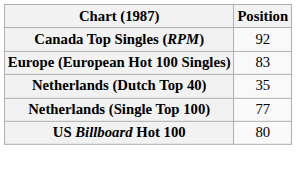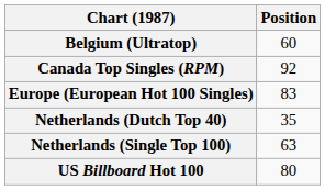 <table class="wikitable plainrowheaders sortable" style="text-align:center">
 <tr>
 <th>Chart (1987)</th>
 <th>Position</th>
+</tr>
+<tr>
+<th scope="row">Belgium (Ultratop)</th>
+<td>60</td>
 </tr>
 <tr>
 <th scope="row">Canada Top Singles (<em>RPM</em>)</th>
 <td>92</td>
 </tr>
 <tr>
 <th scope="row">Europe (European Hot 100 Singles)</th>
 <td>83</td>
 </tr>
 <tr>
 <th scope="row">Netherlands (Dutch Top 40)</th>
 <td>35</td>
 </tr>
 <tr>
 <th scope="row">Netherlands (Single Top 100)</th>
-<td>77</td>
+<td>63</td>
 </tr>
 <tr>
 <th scope="row">US <em>Billboard</em> Hot 100</th>
 <td>80</td>
 </tr>
 </table>
